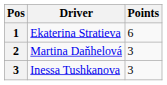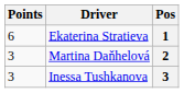 <table class="wikitable">
 <tr>
+<th>Points</th>
+<th>Driver</th>
 <th>Pos</th>
-<th>Driver</th>
-<th>Points</th>
 </tr>
 <tr>
+<td>6</td>
+<td> <a href='#'>Ekaterina Stratieva</a></td>
 <th>1</th>
-<td> <a href='#'>Ekaterina Stratieva</a></td>
-<td>6</td>
 </tr>
 <tr>
+<td>3</td>
+<td> <a href='#'>Martina Daňhelová</a></td>
 <th>2</th>
-<td> <a href='#'>Martina Daňhelová</a></td>
-<td>3</td>
 </tr>
 <tr>
+<td>3</td>
+<td> <a href='#'>Inessa Tushkanova</a></td>
 <th>3</th>
-<td> <a href='#'>Inessa Tushkanova</a></td>
-<td>3</td>
 </tr>
 </table>
